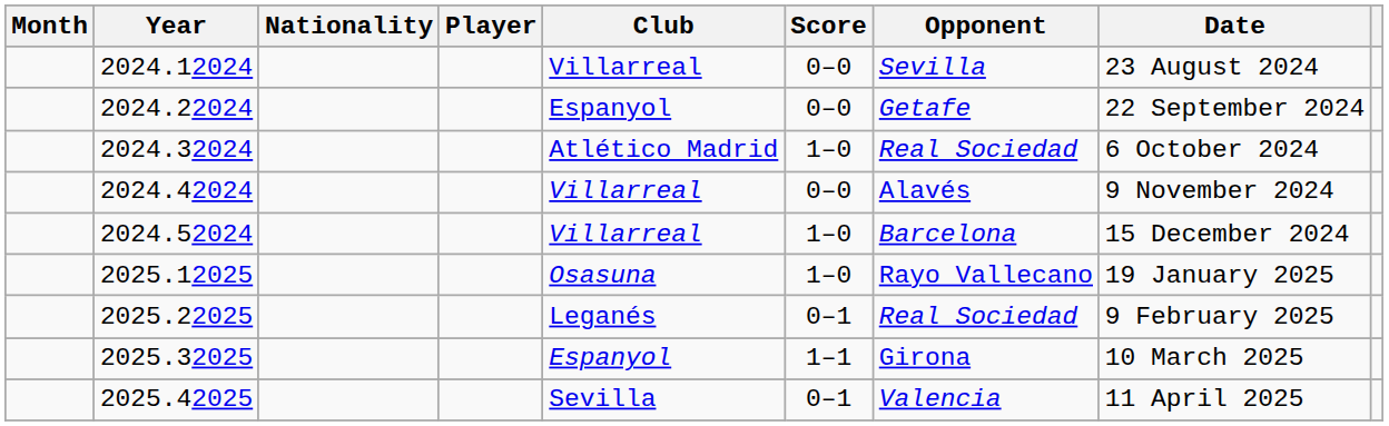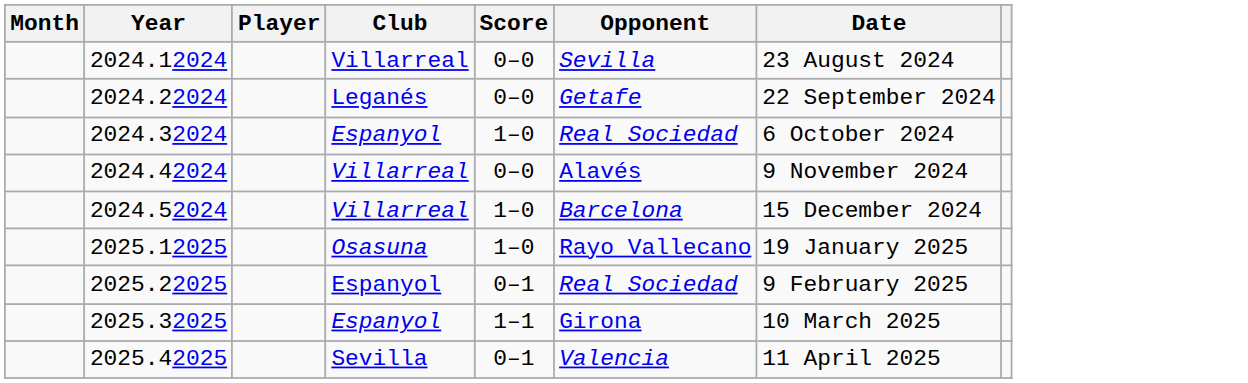 <table class="wikitable sortable" style="text-align:left;">
 <tr>
 <th scope="col">Month</th>
 <th scope="col">Year</th>
-<th scope="col">Nationality</th>
 <th scope="col">Player</th>
 <th scope="col">Club</th>
 <th scope="col">Score</th>
 <th scope="col">Opponent</th>
 <th scope="col">Date</th>
 <th scope="col" class="unsortable"></th>
 </tr>
 <tr>
 <td></td>
 <td style="text-align:center;"><span>2024.1</span><a href='#'>2024</a></td>
-<td></td>
 <td> </td>
 <td><a href='#'>Villarreal</a></td>
 <td style="text-align:center;">0–0</td>
 <td><em><a href='#'>Sevilla</a></em></td>
 <td>23 August 2024</td>
 <td style="text-align:center;"></td>
 </tr>
 <tr>
 <td></td>
 <td style="text-align:center;"><span>2024.2</span><a href='#'>2024</a></td>
-<td></td>
 <td> </td>
-<td><a href='#'>Espanyol</a></td>
+<td><a href='#'>Leganés</a></td>
 <td style="text-align:center;">0–0</td>
 <td><em><a href='#'>Getafe</a></em></td>
 <td>22 September 2024</td>
 <td style="text-align:center;"></td>
 </tr>
 <tr>
 <td></td>
 <td style="text-align:center;"><span>2024.3</span><a href='#'>2024</a></td>
 <td></td>
-<td></td>
-<td><a href='#'>Atlético Madrid</a></td>
+<td><em><a href='#'>Espanyol</a></em></td>
 <td style="text-align:center;">1–0</td>
 <td><em><a href='#'>Real Sociedad</a></em></td>
 <td>6 October 2024</td>
 <td style="text-align:center;"></td>
 </tr>
 <tr>
 <td></td>
 <td style="text-align:center;"><span>2024.4</span><a href='#'>2024</a></td>
-<td></td>
 <td> </td>
 <td><em><a href='#'>Villarreal</a></em></td>
 <td style="text-align:center;">0–0</td>
 <td><a href='#'>Alavés</a></td>
 <td>9 November 2024</td>
 <td style="text-align:center;"></td>
 </tr>
 <tr>
 <td></td>
 <td style="text-align:center;"><span>2024.5</span><a href='#'>2024</a></td>
-<td></td>
 <td> </td>
 <td><em><a href='#'>Villarreal</a></em></td>
 <td style="text-align:center;">1–0</td>
 <td><em><a href='#'>Barcelona</a></em></td>
 <td>15 December 2024</td>
 <td style="text-align:center;"></td>
 </tr>
 <tr>
 <td></td>
 <td style="text-align:center;"><span>2025.1</span><a href='#'>2025</a></td>
 <td></td>
-<td></td>
 <td><em><a href='#'>Osasuna</a></em></td>
 <td style="text-align:center;">1–0</td>
 <td><a href='#'>Rayo Vallecano</a></td>
 <td>19 January 2025</td>
 <td style="text-align:center;"></td>
 </tr>
 <tr>
 <td></td>
 <td style="text-align:center;"><span>2025.2</span><a href='#'>2025</a></td>
-<td></td>
 <td> </td>
-<td><a href='#'>Leganés</a></td>
+<td><a href='#'>Espanyol</a></td>
 <td style="text-align:center;">0–1</td>
 <td><em><a href='#'>Real Sociedad</a></em></td>
 <td>9 February 2025</td>
 <td style="text-align:center;"></td>
 </tr>
 <tr>
 <td></td>
 <td style="text-align:center;"><span>2025.3</span><a href='#'>2025</a></td>
-<td></td>
 <td> </td>
 <td><em><a href='#'>Espanyol</a></em></td>
 <td style="text-align:center;">1–1</td>
 <td><a href='#'>Girona</a></td>
 <td>10 March 2025</td>
 <td style="text-align:center;"></td>
 </tr>
 <tr>
 <td></td>
 <td style="text-align:center;"><span>2025.4</span><a href='#'>2025</a></td>
 <td></td>
-<td></td>
 <td><a href='#'>Sevilla</a></td>
 <td style="text-align:center;">0–1</td>
 <td><em><a href='#'>Valencia</a></em></td>
 <td>11 April 2025</td>
 <td style="text-align:center;"></td>
 </tr>
 </table>
